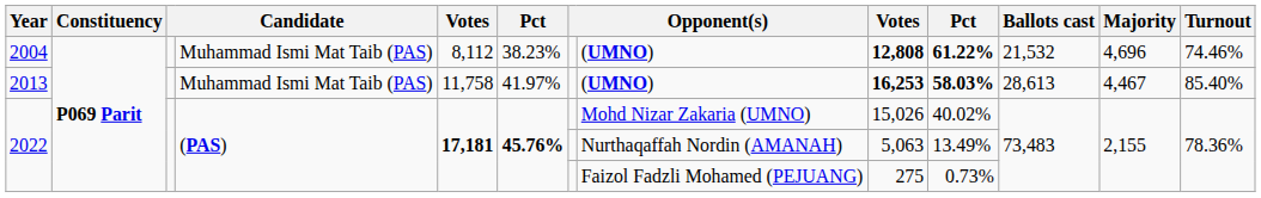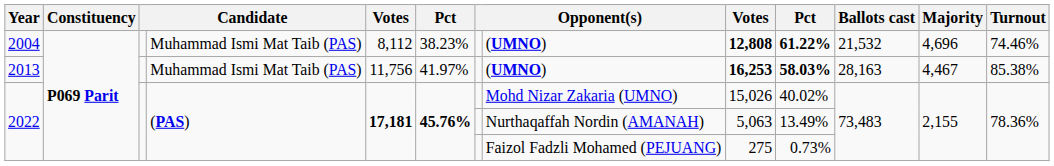 <table class="wikitable" style="margin:0.5em ; font-size:95%">
 <tr>
 <th>Year</th>
 <th>Constituency</th>
 <th colspan=2>Candidate</th>
 <th>Votes</th>
 <th>Pct</th>
 <th colspan=2>Opponent(s)</th>
 <th>Votes</th>
 <th>Pct</th>
 <th>Ballots cast</th>
 <th>Majority</th>
 <th>Turnout</th>
 </tr>
 <tr>
 <td><a href='#'>2004</a></td>
 <td rowspan=5><strong>P069 <a href='#'>Parit</a></strong></td>
 <td></td>
 <td>Muhammad Ismi Mat Taib (<a href='#'>PAS</a>)</td>
 <td align=right>8,112</td>
 <td>38.23%</td>
 <td></td>
 <td> (<a href='#'><strong>UMNO</strong></a>)</td>
 <td align=right><strong>12,808</strong></td>
 <td><strong>61.22%</strong></td>
 <td>21,532</td>
 <td>4,696</td>
 <td>74.46%</td>
 </tr>
 <tr>
 <td><a href='#'>2013</a></td>
 <td></td>
 <td>Muhammad Ismi Mat Taib (<a href='#'>PAS</a>)</td>
-<td align=right>11,758</td>
+<td align=right>11,756</td>
 <td>41.97%</td>
 <td></td>
 <td> (<a href='#'><strong>UMNO</strong></a>)</td>
 <td align=right><strong>16,253</strong></td>
 <td><strong>58.03%</strong></td>
-<td>28,613</td>
+<td>28,163</td>
 <td>4,467</td>
-<td>85.40%</td>
+<td>85.38%</td>
 </tr>
 <tr>
 <td rowspan=3><a href='#'>2022</a></td>
 <td rowspan=3 bgcolor=></td>
 <td rowspan=3> (<a href='#'><strong>PAS</strong></a>)</td>
 <td rowspan=3 align=right><strong>17,181</strong></td>
 <td rowspan=3><strong>45.76%</strong></td>
 <td></td>
 <td><a href='#'>Mohd Nizar Zakaria</a> (<a href='#'>UMNO</a>)</td>
 <td align=right>15,026</td>
 <td>40.02%</td>
 <td rowspan=3>73,483</td>
 <td rowspan=3>2,155</td>
 <td rowspan=3>78.36%</td>
 </tr>
 <tr>
 <td></td>
 <td>Nurthaqaffah Nordin (<a href='#'>AMANAH</a>)</td>
 <td align=right>5,063</td>
 <td>13.49%</td>
 </tr>
 <tr>
 <td bgcolor=></td>
 <td>Faizol Fadzli Mohamed (<a href='#'>PEJUANG</a>)</td>
 <td align=right>275</td>
 <td align=right>0.73%</td>
 </tr>
 </table>
